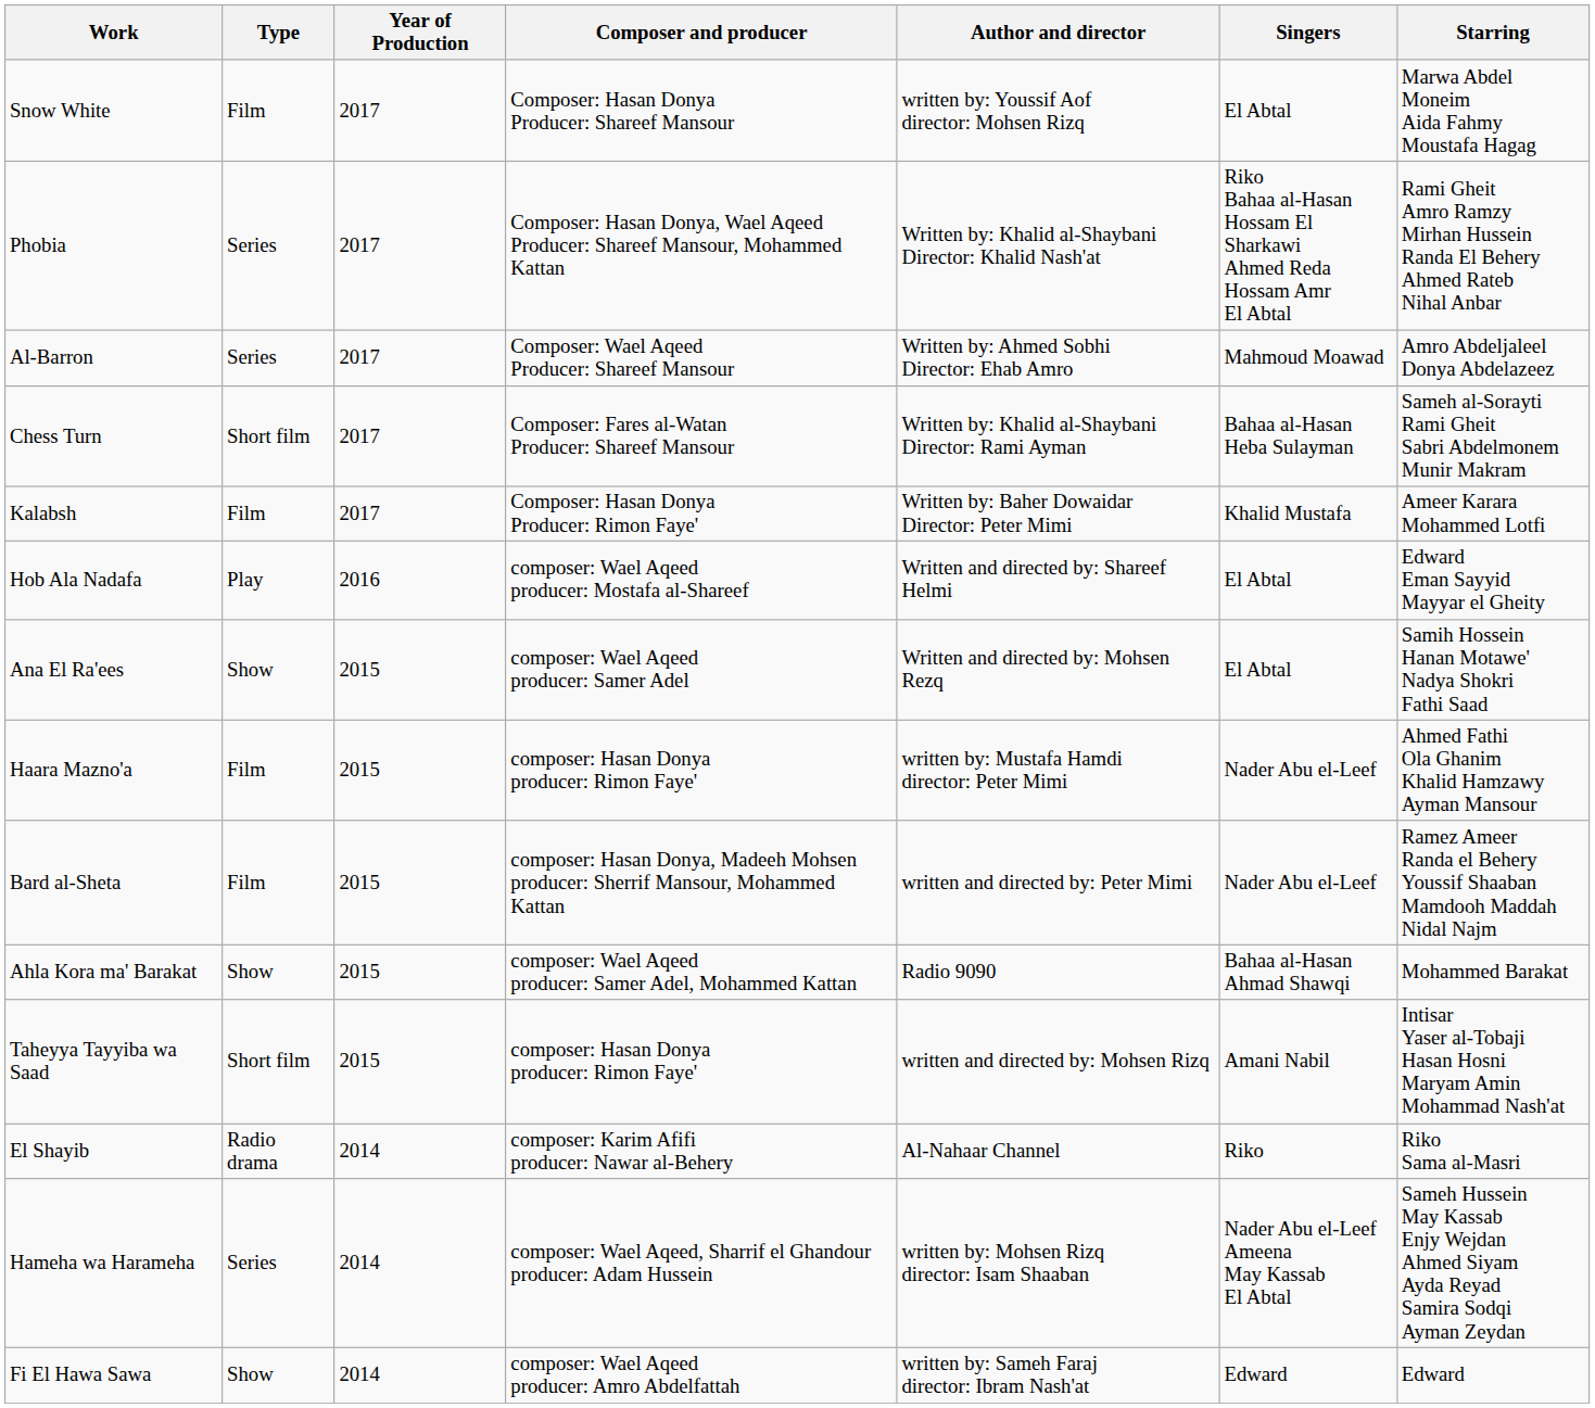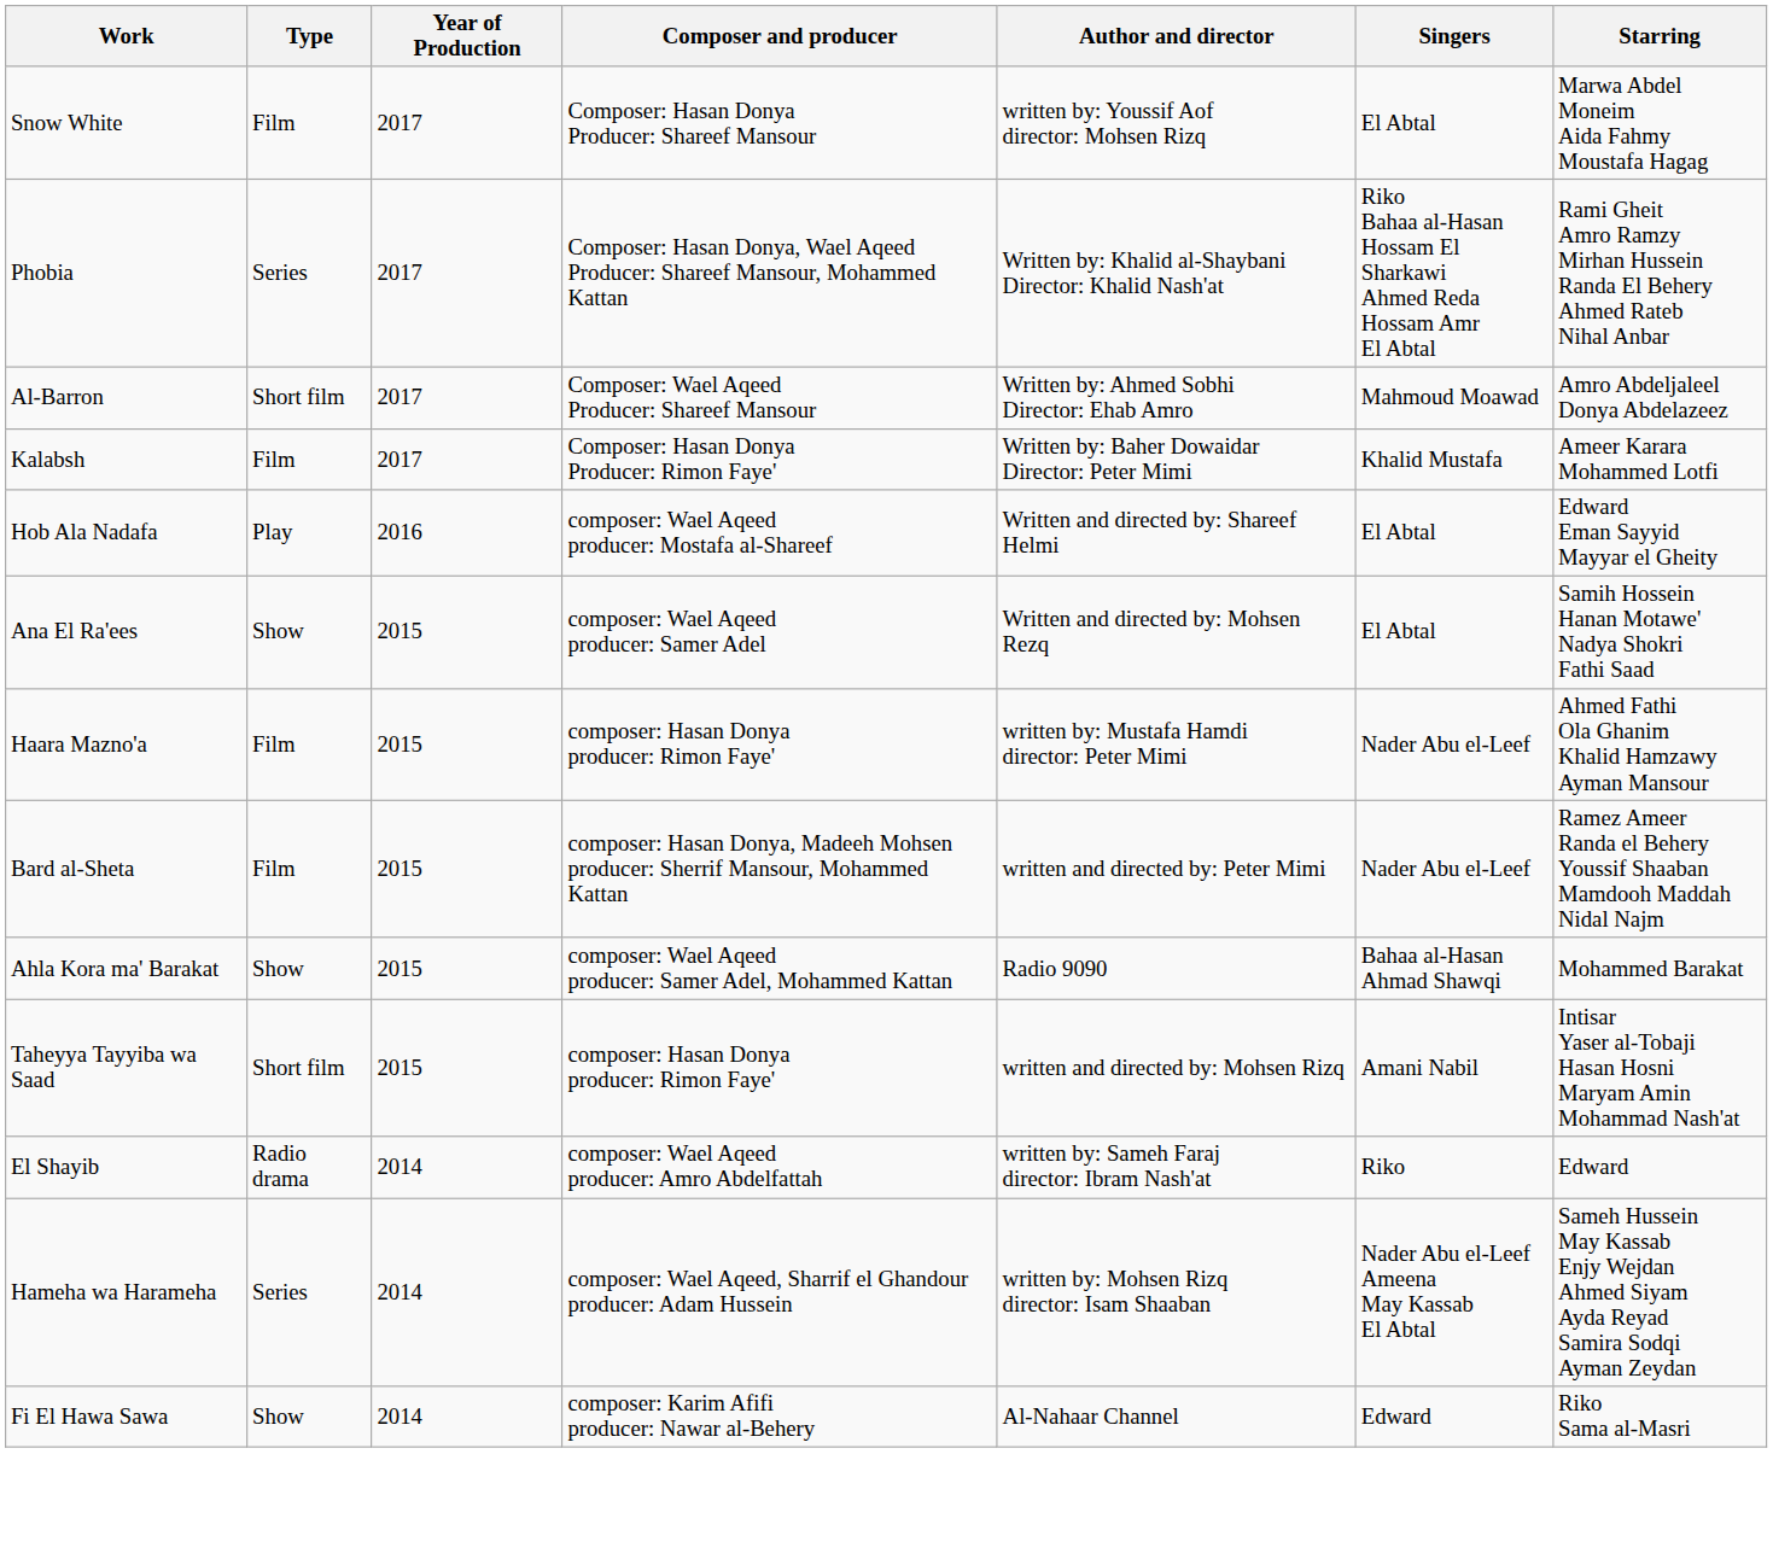 <table class="wikitable">
 <tr>
 <th>Work</th>
 <th>Type</th>
 <th>Year of Production</th>
 <th>Composer and producer</th>
 <th>Author and director</th>
 <th>Singers</th>
 <th>Starring</th>
 </tr>
 <tr>
 <td>Snow White</td>
 <td>Film</td>
 <td>2017</td>
 <td>Composer: Hasan Donya<br>Producer: Shareef Mansour</td>
 <td>written by: Youssif Aof<br>director: Mohsen Rizq</td>
 <td>El Abtal</td>
 <td>Marwa Abdel Moneim<br>Aida Fahmy<br>Moustafa Hagag</td>
 </tr>
 <tr>
 <td>Phobia</td>
 <td>Series</td>
 <td>2017</td>
 <td>Composer: Hasan Donya, Wael Aqeed<br>Producer: Shareef Mansour, Mohammed Kattan</td>
 <td>Written by: Khalid al-Shaybani<br>Director: Khalid Nash'at</td>
 <td>Riko<br>Bahaa al-Hasan<br>Hossam El Sharkawi<br>Ahmed Reda<br>Hossam Amr<br>El Abtal</td>
 <td>Rami Gheit<br>Amro Ramzy<br>Mirhan Hussein<br>Randa El Behery<br>Ahmed Rateb<br>Nihal Anbar</td>
 </tr>
 <tr>
 <td>Al-Barron</td>
-<td>Series</td>
+<td>Short film</td>
 <td>2017</td>
 <td>Composer: Wael Aqeed<br>Producer: Shareef Mansour</td>
 <td>Written by: Ahmed Sobhi<br>Director: Ehab Amro</td>
 <td>Mahmoud Moawad</td>
 <td>Amro Abdeljaleel<br>Donya Abdelazeez</td>
-</tr>
-<tr>
-<td>Chess Turn</td>
-<td>Short film</td>
-<td>2017</td>
-<td>Composer: Fares al-Watan<br>Producer: Shareef Mansour</td>
-<td>Written by: Khalid al-Shaybani<br>Director: Rami Ayman</td>
-<td>Bahaa al-Hasan<br>Heba Sulayman</td>
-<td>Sameh al-Sorayti<br>Rami Gheit<br>Sabri Abdelmonem<br>Munir Makram</td>
 </tr>
 <tr>
 <td>Kalabsh</td>
 <td>Film</td>
 <td>2017</td>
 <td>Composer: Hasan Donya<br>Producer: Rimon Faye'</td>
 <td>Written by: Baher Dowaidar<br>Director: Peter Mimi</td>
 <td>Khalid Mustafa</td>
 <td>Ameer Karara<br>Mohammed Lotfi</td>
 </tr>
 <tr>
 <td>Hob Ala Nadafa</td>
 <td>Play</td>
 <td>2016</td>
 <td>composer: Wael Aqeed<br>producer: Mostafa al-Shareef</td>
 <td>Written and directed by: Shareef Helmi</td>
 <td>El Abtal</td>
 <td>Edward<br>Eman Sayyid<br>Mayyar el Gheity</td>
 </tr>
 <tr>
 <td>Ana El Ra'ees</td>
 <td>Show</td>
 <td>2015</td>
 <td>composer: Wael Aqeed<br>producer: Samer Adel</td>
 <td>Written and directed by: Mohsen Rezq</td>
 <td>El Abtal</td>
 <td>Samih Hossein<br>Hanan Motawe'<br>Nadya Shokri<br>Fathi Saad</td>
 </tr>
 <tr>
 <td>Haara Mazno'a</td>
 <td>Film</td>
 <td>2015</td>
 <td>composer: Hasan Donya<br>producer: Rimon Faye'</td>
 <td>written by: Mustafa Hamdi<br>director: Peter Mimi</td>
 <td>Nader Abu el-Leef</td>
 <td>Ahmed Fathi<br>Ola Ghanim<br>Khalid Hamzawy<br>Ayman Mansour</td>
 </tr>
 <tr>
 <td>Bard al-Sheta</td>
 <td>Film</td>
 <td>2015</td>
 <td>composer: Hasan Donya, Madeeh Mohsen<br>producer: Sherrif Mansour, Mohammed Kattan</td>
 <td>written and directed by: Peter Mimi</td>
 <td>Nader Abu el-Leef</td>
 <td>Ramez Ameer<br>Randa el Behery<br>Youssif Shaaban<br>Mamdooh Maddah<br>Nidal Najm</td>
 </tr>
 <tr>
 <td>Ahla Kora ma' Barakat</td>
 <td>Show</td>
 <td>2015</td>
 <td>composer: Wael Aqeed<br>producer: Samer Adel, Mohammed Kattan</td>
 <td>Radio 9090</td>
 <td>Bahaa al-Hasan<br>Ahmad Shawqi</td>
 <td>Mohammed Barakat</td>
 </tr>
 <tr>
 <td>Taheyya Tayyiba wa Saad</td>
 <td>Short film</td>
 <td>2015</td>
 <td>composer: Hasan Donya<br>producer: Rimon Faye'</td>
 <td>written and directed by: Mohsen Rizq</td>
 <td>Amani Nabil</td>
 <td>Intisar<br>Yaser al-Tobaji<br>Hasan Hosni<br>Maryam Amin<br>Mohammad Nash'at</td>
 </tr>
 <tr>
 <td>El Shayib</td>
 <td>Radio drama</td>
 <td>2014</td>
-<td>composer: Karim Afifi<br>producer: Nawar al-Behery</td>
-<td>Al-Nahaar Channel</td>
+<td>composer: Wael Aqeed<br>producer: Amro Abdelfattah</td>
+<td>written by: Sameh Faraj<br>director: Ibram Nash'at</td>
 <td>Riko</td>
-<td>Riko<br>Sama al-Masri</td>
+<td>Edward</td>
 </tr>
 <tr>
 <td>Hameha wa Harameha</td>
 <td>Series</td>
 <td>2014</td>
 <td>composer: Wael Aqeed, Sharrif el Ghandour<br>producer: Adam Hussein</td>
 <td>written by: Mohsen Rizq<br>director: Isam Shaaban</td>
 <td>Nader Abu el-Leef<br>Ameena<br>May Kassab<br>El Abtal</td>
 <td>Sameh Hussein<br>May Kassab<br>Enjy Wejdan<br>Ahmed Siyam<br>Ayda Reyad<br>Samira Sodqi<br>Ayman Zeydan</td>
 </tr>
 <tr>
 <td>Fi El Hawa Sawa</td>
 <td>Show</td>
 <td>2014</td>
-<td>composer: Wael Aqeed<br>producer: Amro Abdelfattah</td>
-<td>written by: Sameh Faraj<br>director: Ibram Nash'at</td>
+<td>composer: Karim Afifi<br>producer: Nawar al-Behery</td>
+<td>Al-Nahaar Channel</td>
 <td>Edward</td>
-<td>Edward</td>
+<td>Riko<br>Sama al-Masri</td>
 </tr>
 </table>
